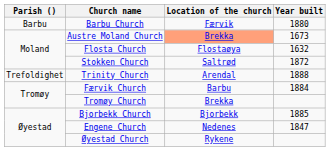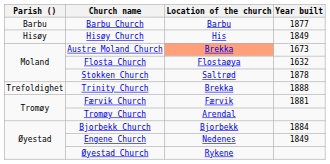 <table class="wikitable" style="text-align:center">
 <tr>
 <th>Parish ()</th>
 <th>Church name</th>
 <th>Location of the church</th>
 <th>Year built</th>
 </tr>
 <tr>
 <td rowspan="1">Barbu</td>
 <td><a href='#'>Barbu Church</a></td>
-<td><a href='#'>Færvik</a></td>
-<td>1880</td>
+<td><a href='#'>Barbu</a></td>
+<td>1877</td>
+</tr>
+<tr>
+<td rowspan="1">Hisøy</td>
+<td><a href='#'>Hisøy Church</a></td>
+<td><a href='#'>His</a></td>
+<td>1849</td>
 </tr>
 <tr>
 <td rowspan="3">Moland</td>
 <td><a href='#'>Austre Moland Church</a></td>
 <td style="background: lightsalmon;"><a href='#'>Brekka</a></td>
 <td>1673</td>
 </tr>
 <tr>
 <td><a href='#'>Flosta Church</a></td>
 <td><a href='#'>Flostaøya</a></td>
 <td>1632</td>
 </tr>
 <tr>
 <td><a href='#'>Stokken Church</a></td>
 <td><a href='#'>Saltrød</a></td>
-<td>1872</td>
+<td>1878</td>
 </tr>
 <tr>
 <td rowspan="1">Trefoldighet</td>
 <td><a href='#'>Trinity Church</a></td>
-<td><a href='#'>Arendal</a></td>
+<td><a href='#'>Brekka</a></td>
 <td>1888</td>
 </tr>
 <tr>
 <td rowspan="2">Tromøy</td>
 <td><a href='#'>Færvik Church</a></td>
-<td><a href='#'>Barbu</a></td>
-<td>1884</td>
+<td><a href='#'>Færvik</a></td>
+<td>1881</td>
 </tr>
 <tr>
 <td><a href='#'>Tromøy Church</a></td>
-<td><a href='#'>Brekka</a></td>
+<td><a href='#'>Arendal</a></td>
 <td></td>
 </tr>
 <tr>
 <td rowspan="3">Øyestad</td>
 <td><a href='#'>Bjorbekk Church</a></td>
 <td><a href='#'>Bjorbekk</a></td>
-<td>1885</td>
+<td>1884</td>
 </tr>
 <tr>
 <td><a href='#'>Engene Church</a></td>
 <td><a href='#'>Nedenes</a></td>
-<td>1847</td>
+<td>1849</td>
 </tr>
 <tr>
 <td><a href='#'>Øyestad Church</a></td>
 <td><a href='#'>Rykene</a></td>
 <td></td>
 </tr>
 </table>
